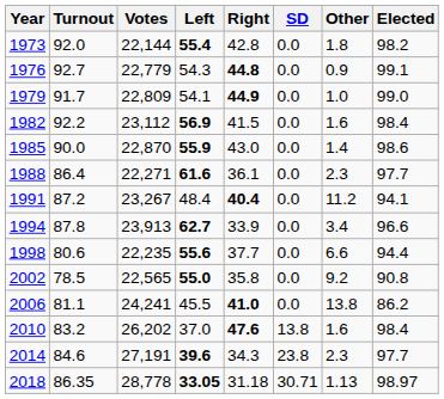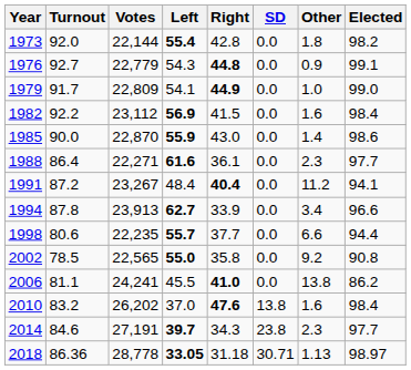 <table class="wikitable sortable" style="font-size: 95%;">
 <tr>
 <th>Year</th>
 <th>Turnout</th>
 <th>Votes</th>
 <th>Left</th>
 <th>Right</th>
 <th><a href='#'>SD</a></th>
 <th>Other</th>
 <th>Elected</th>
 </tr>
 <tr>
 <td><a href='#'>1973</a></td>
 <td>92.0</td>
 <td>22,144</td>
 <td><strong>55.4</strong></td>
 <td>42.8</td>
 <td>0.0</td>
 <td>1.8</td>
 <td>98.2</td>
 </tr>
 <tr>
 <td><a href='#'>1976</a></td>
 <td>92.7</td>
 <td>22,779</td>
 <td>54.3</td>
 <td><strong>44.8</strong></td>
 <td>0.0</td>
 <td>0.9</td>
 <td>99.1</td>
 </tr>
 <tr>
 <td><a href='#'>1979</a></td>
 <td>91.7</td>
 <td>22,809</td>
 <td>54.1</td>
 <td><strong>44.9</strong></td>
 <td>0.0</td>
 <td>1.0</td>
 <td>99.0</td>
 </tr>
 <tr>
 <td><a href='#'>1982</a></td>
 <td>92.2</td>
 <td>23,112</td>
 <td><strong>56.9</strong></td>
 <td>41.5</td>
 <td>0.0</td>
 <td>1.6</td>
 <td>98.4</td>
 </tr>
 <tr>
 <td><a href='#'>1985</a></td>
 <td>90.0</td>
 <td>22,870</td>
 <td><strong>55.9</strong></td>
 <td>43.0</td>
 <td>0.0</td>
 <td>1.4</td>
 <td>98.6</td>
 </tr>
 <tr>
 <td><a href='#'>1988</a></td>
 <td>86.4</td>
 <td>22,271</td>
 <td><strong>61.6</strong></td>
 <td>36.1</td>
 <td>0.0</td>
 <td>2.3</td>
 <td>97.7</td>
 </tr>
 <tr>
 <td><a href='#'>1991</a></td>
 <td>87.2</td>
 <td>23,267</td>
 <td>48.4</td>
 <td><strong>40.4</strong></td>
 <td>0.0</td>
 <td>11.2</td>
 <td>94.1</td>
 </tr>
 <tr>
 <td><a href='#'>1994</a></td>
 <td>87.8</td>
 <td>23,913</td>
 <td><strong>62.7</strong></td>
 <td>33.9</td>
 <td>0.0</td>
 <td>3.4</td>
 <td>96.6</td>
 </tr>
 <tr>
 <td><a href='#'>1998</a></td>
 <td>80.6</td>
 <td>22,235</td>
-<td><strong>55.6</strong></td>
+<td><strong>55.7</strong></td>
 <td>37.7</td>
 <td>0.0</td>
 <td>6.6</td>
 <td>94.4</td>
 </tr>
 <tr>
 <td><a href='#'>2002</a></td>
 <td>78.5</td>
 <td>22,565</td>
 <td><strong>55.0</strong></td>
 <td>35.8</td>
 <td>0.0</td>
 <td>9.2</td>
 <td>90.8</td>
 </tr>
 <tr>
 <td><a href='#'>2006</a></td>
 <td>81.1</td>
 <td>24,241</td>
 <td>45.5</td>
 <td><strong>41.0</strong></td>
 <td>0.0</td>
 <td>13.8</td>
 <td>86.2</td>
 </tr>
 <tr>
 <td><a href='#'>2010</a></td>
 <td>83.2</td>
 <td>26,202</td>
 <td>37.0</td>
 <td><strong>47.6</strong></td>
 <td>13.8</td>
 <td>1.6</td>
 <td>98.4</td>
 </tr>
 <tr>
 <td><a href='#'>2014</a></td>
 <td>84.6</td>
 <td>27,191</td>
-<td><strong>39.6</strong></td>
+<td><strong>39.7</strong></td>
 <td>34.3</td>
 <td>23.8</td>
 <td>2.3</td>
 <td>97.7</td>
 </tr>
 <tr>
 <td><a href='#'>2018</a></td>
-<td>86.35</td>
+<td>86.36</td>
 <td>28,778</td>
 <td><strong>33.05</strong></td>
 <td>31.18</td>
 <td>30.71</td>
 <td>1.13</td>
 <td>98.97</td>
 </tr>
 </table>
